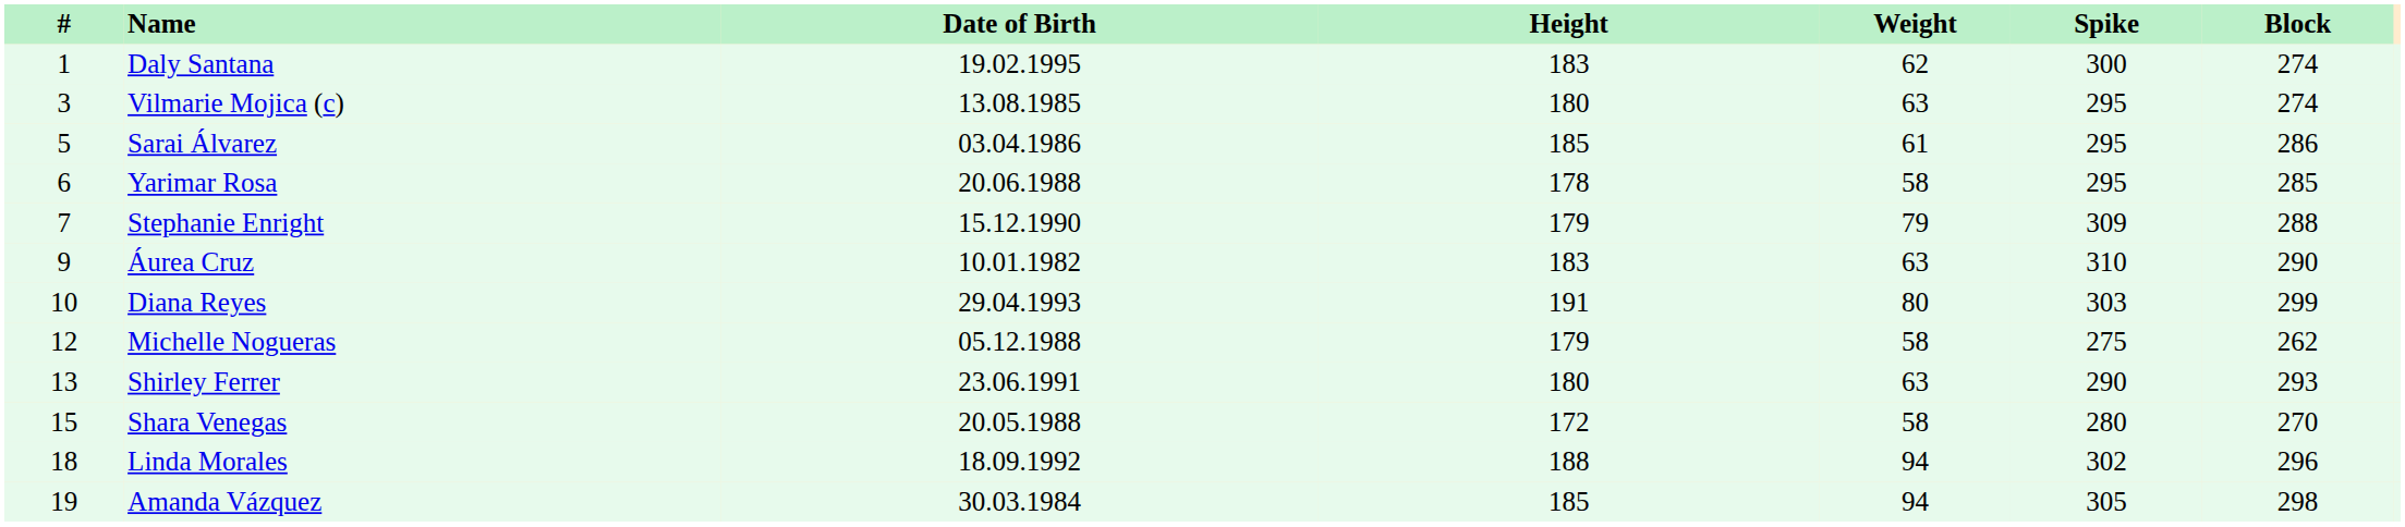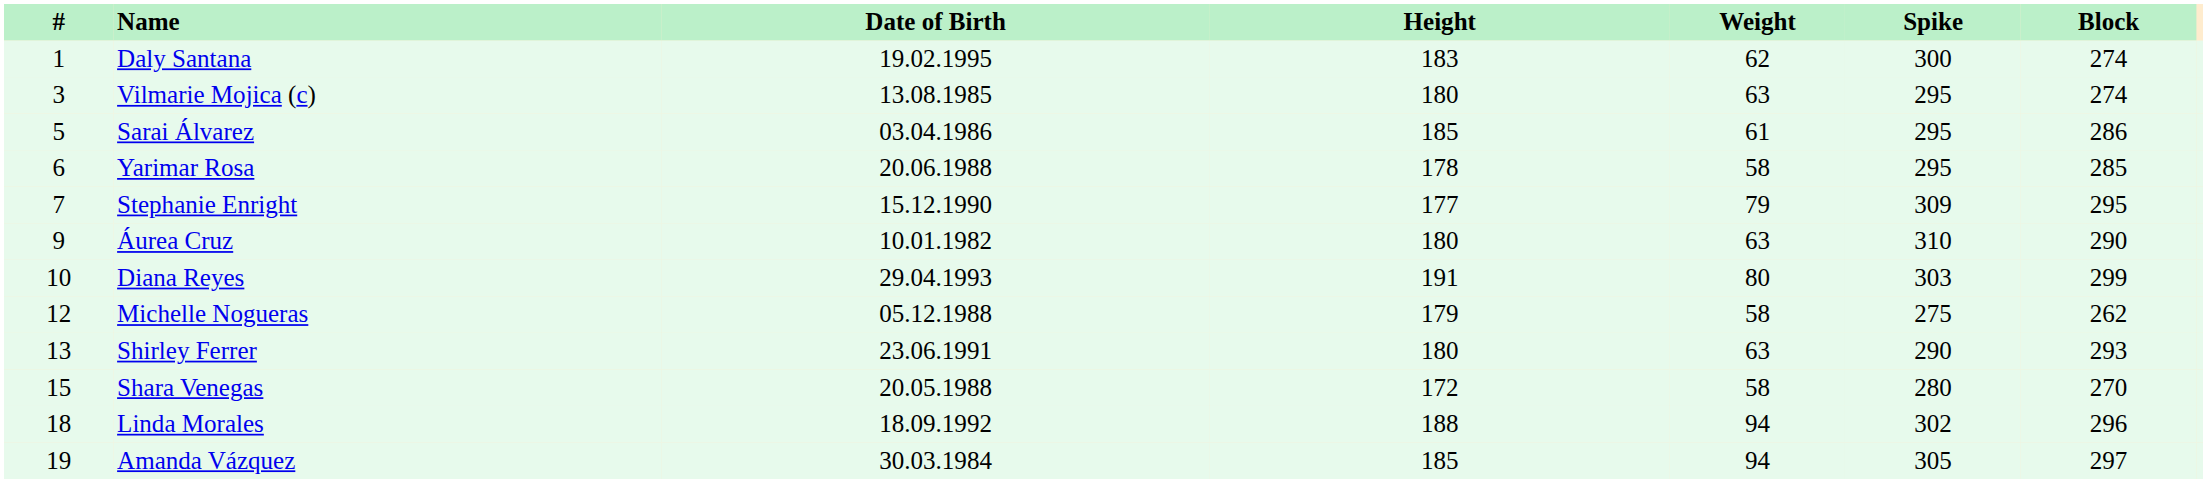 <table border=0 cellpadding=2 cellspacing=0  |- bgcolor=#FFECCE style="text-align:center; font-size:90%;" width=100%>
 <tr bgcolor=#BBF0C9>
 <th width=5%>#</th>
 <th width=25% align=left>Name</th>
 <th width=25%>Date of Birth</th>
 <th width=21%>Height</th>
 <th width=8%>Weight</th>
 <th width=8%>Spike</th>
 <th width=8%>Block</th>
 </tr>
 <tr bgcolor=#E7FAEC>
 <td>1</td>
 <td align=left><a href='#'>Daly Santana</a></td>
 <td>19.02.1995</td>
 <td>183</td>
 <td>62</td>
 <td>300</td>
 <td>274</td>
 <td></td>
 </tr>
 <tr bgcolor=#E7FAEC>
 <td>3</td>
 <td align=left><a href='#'>Vilmarie Mojica</a> (<a href='#'>c</a>)</td>
 <td>13.08.1985</td>
 <td>180</td>
 <td>63</td>
 <td>295</td>
 <td>274</td>
 <td></td>
 </tr>
 <tr bgcolor=#E7FAEC>
 <td>5</td>
 <td align=left><a href='#'>Sarai Álvarez</a></td>
 <td>03.04.1986</td>
 <td>185</td>
 <td>61</td>
 <td>295</td>
 <td>286</td>
 <td></td>
 </tr>
 <tr bgcolor=#E7FAEC>
 <td>6</td>
 <td align=left><a href='#'>Yarimar Rosa</a></td>
 <td>20.06.1988</td>
 <td>178</td>
 <td>58</td>
 <td>295</td>
 <td>285</td>
 <td></td>
 </tr>
 <tr bgcolor=#E7FAEC>
 <td>7</td>
 <td align=left><a href='#'>Stephanie Enright</a></td>
 <td>15.12.1990</td>
-<td>179</td>
+<td>177</td>
 <td>79</td>
 <td>309</td>
-<td>288</td>
+<td>295</td>
 <td></td>
 </tr>
 <tr bgcolor=#E7FAEC>
 <td>9</td>
 <td align=left><a href='#'>Áurea Cruz</a></td>
 <td>10.01.1982</td>
-<td>183</td>
+<td>180</td>
 <td>63</td>
 <td>310</td>
 <td>290</td>
 <td></td>
 </tr>
 <tr bgcolor=#E7FAEC>
 <td>10</td>
 <td align=left><a href='#'>Diana Reyes</a></td>
 <td>29.04.1993</td>
 <td>191</td>
 <td>80</td>
 <td>303</td>
 <td>299</td>
 <td></td>
 </tr>
 <tr bgcolor=#E7FAEC>
 <td>12</td>
 <td align=left><a href='#'>Michelle Nogueras</a></td>
 <td>05.12.1988</td>
 <td>179</td>
 <td>58</td>
 <td>275</td>
 <td>262</td>
 <td></td>
 </tr>
 <tr bgcolor=#E7FAEC>
 <td>13</td>
 <td align=left><a href='#'>Shirley Ferrer</a></td>
 <td>23.06.1991</td>
 <td>180</td>
 <td>63</td>
 <td>290</td>
 <td>293</td>
 <td></td>
 </tr>
 <tr bgcolor=#E7FAEC>
 <td>15</td>
 <td align=left><a href='#'>Shara Venegas</a></td>
 <td>20.05.1988</td>
 <td>172</td>
 <td>58</td>
 <td>280</td>
 <td>270</td>
 <td></td>
 </tr>
 <tr bgcolor=#E7FAEC>
 <td>18</td>
 <td align=left><a href='#'>Linda Morales</a></td>
 <td>18.09.1992</td>
 <td>188</td>
 <td>94</td>
 <td>302</td>
 <td>296</td>
 <td></td>
 </tr>
 <tr bgcolor=#E7FAEC>
 <td>19</td>
 <td align=left><a href='#'>Amanda Vázquez</a></td>
 <td>30.03.1984</td>
 <td>185</td>
 <td>94</td>
 <td>305</td>
-<td>298</td>
+<td>297</td>
 <td></td>
 </tr>
 </table>
